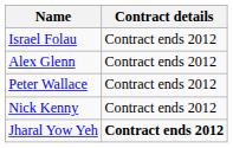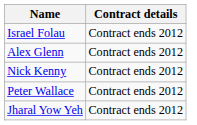 <table class=wikitable>
 <tr>
 <th>Name</th>
 <th>Contract details</th>
 </tr>
 <tr>
 <td><a href='#'>Israel Folau</a></td>
 <td>Contract ends 2012</td>
 </tr>
 <tr>
 <td><a href='#'>Alex Glenn</a></td>
 <td>Contract ends 2012</td>
 </tr>
 <tr>
+<td><a href='#'>Nick Kenny</a></td>
+<td>Contract ends 2012</td>
+</tr>
+<tr>
 <td><a href='#'>Peter Wallace</a></td>
 <td>Contract ends 2012</td>
 </tr>
 <tr>
-<td><a href='#'>Nick Kenny</a></td>
+<td><a href='#'>Jharal Yow Yeh</a></td>
 <td>Contract ends 2012</td>
 </tr>
-<tr>
-<td><a href='#'>Jharal Yow Yeh</a></td>
-<td><strong>Contract ends 2012</strong></td>
-</tr>
 </table>
